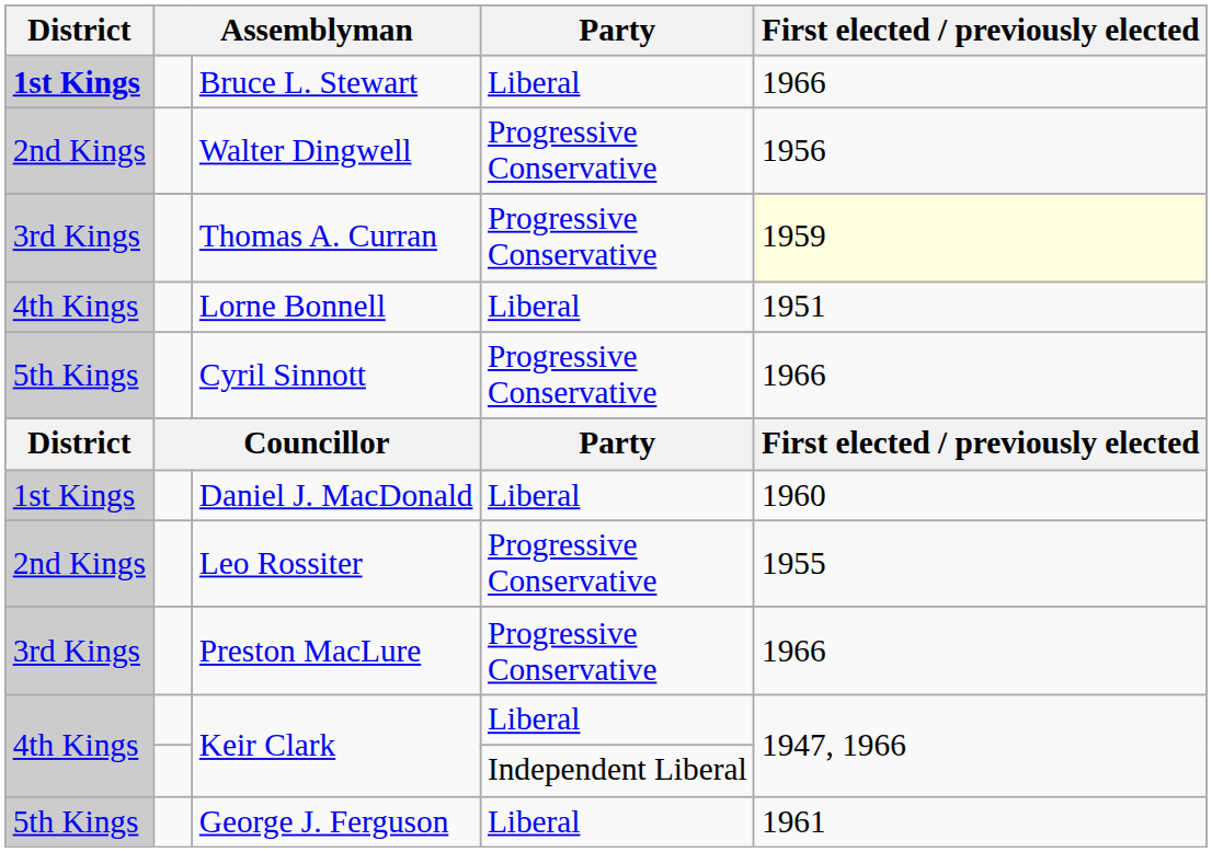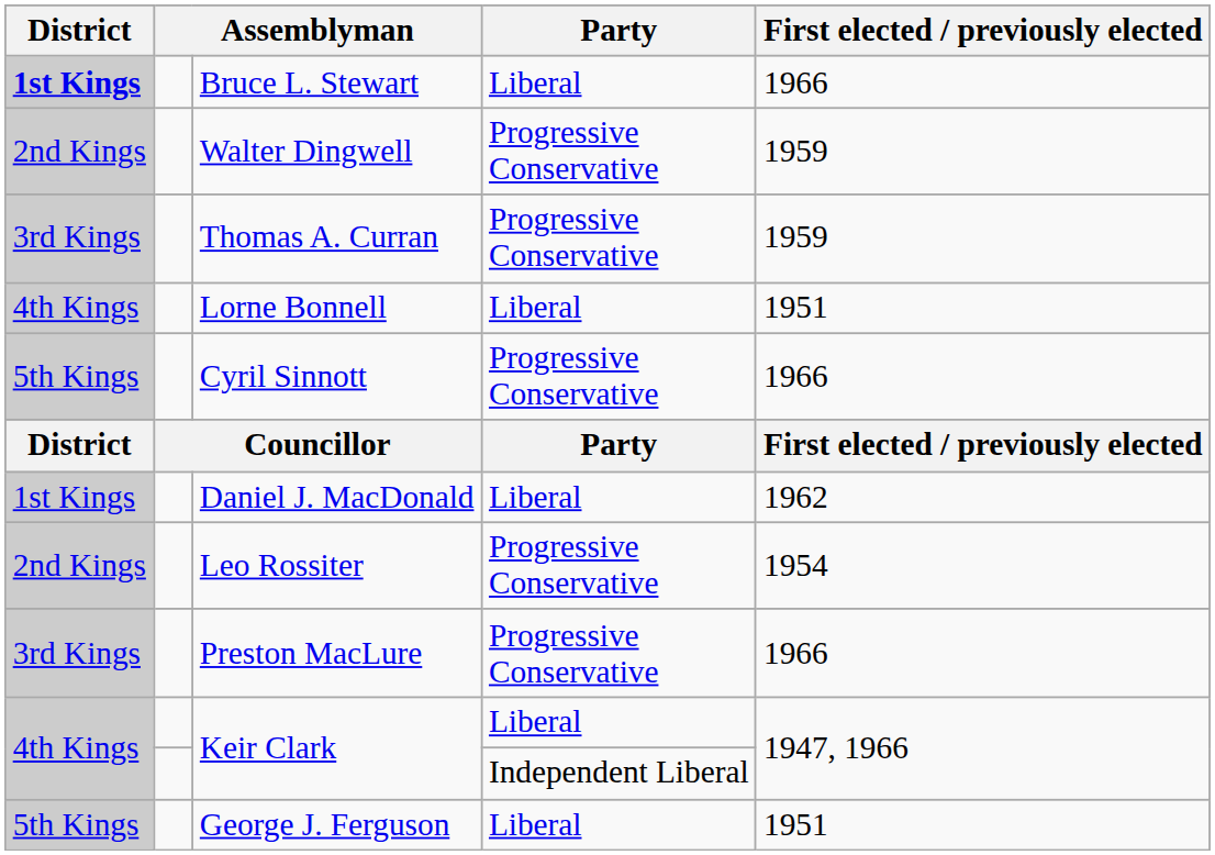 <table class="wikitable sortable">
 <tr>
 <th>District</th>
 <th colspan="2">Assemblyman</th>
 <th>Party</th>
 <th>First elected / previously elected</th>
 </tr>
 <tr>
 <td bgcolor="CCCCCC"><strong><a href='#'>1st Kings</a></strong></td>
 <td>   </td>
 <td><a href='#'>Bruce L. Stewart</a></td>
 <td><a href='#'>Liberal</a></td>
 <td>1966</td>
 </tr>
 <tr>
 <td bgcolor="CCCCCC"><a href='#'>2nd Kings</a></td>
 <td>   </td>
 <td><a href='#'>Walter Dingwell</a></td>
 <td><a href='#'>Progressive <br> Conservative</a></td>
-<td>1956</td>
+<td>1959</td>
 </tr>
 <tr>
 <td bgcolor="CCCCCC"><a href='#'>3rd Kings</a></td>
 <td>   </td>
 <td><a href='#'>Thomas A. Curran</a></td>
 <td><a href='#'>Progressive <br> Conservative</a></td>
-<td style="background: lightyellow;">1959</td>
+<td>1959</td>
 </tr>
 <tr>
 <td bgcolor="CCCCCC"><a href='#'>4th Kings</a></td>
 <td>   </td>
 <td><a href='#'>Lorne Bonnell</a></td>
 <td><a href='#'>Liberal</a></td>
 <td>1951</td>
 </tr>
 <tr>
 <td bgcolor="CCCCCC"><a href='#'>5th Kings</a></td>
 <td>   </td>
 <td><a href='#'>Cyril Sinnott</a></td>
 <td><a href='#'>Progressive <br> Conservative</a></td>
 <td>1966</td>
 </tr>
 <tr>
 <th>District</th>
 <th colspan="2">Councillor</th>
 <th>Party</th>
 <th>First elected / previously elected</th>
 </tr>
 <tr>
 <td bgcolor="CCCCCC"><a href='#'>1st Kings</a></td>
 <td>   </td>
 <td><a href='#'>Daniel J. MacDonald</a></td>
 <td><a href='#'>Liberal</a></td>
-<td>1960</td>
+<td>1962</td>
 </tr>
 <tr>
 <td bgcolor="CCCCCC"><a href='#'>2nd Kings</a></td>
 <td>   </td>
 <td><a href='#'>Leo Rossiter</a></td>
 <td><a href='#'>Progressive <br> Conservative</a></td>
-<td>1955</td>
+<td>1954</td>
 </tr>
 <tr>
 <td bgcolor="CCCCCC"><a href='#'>3rd Kings</a></td>
 <td>   </td>
 <td><a href='#'>Preston MacLure</a></td>
 <td><a href='#'>Progressive <br> Conservative</a></td>
 <td>1966</td>
 </tr>
 <tr>
 <td rowspan=2 bgcolor="CCCCCC"><a href='#'>4th Kings</a></td>
 <td>   </td>
 <td rowspan=2><a href='#'>Keir Clark</a></td>
 <td><a href='#'>Liberal</a></td>
 <td rowspan=2>1947, 1966</td>
 </tr>
 <tr>
 <td> </td>
 <td>Independent Liberal</td>
 </tr>
 <tr>
 <td bgcolor="CCCCCC"><a href='#'>5th Kings</a></td>
 <td>   </td>
 <td><a href='#'>George J. Ferguson</a></td>
 <td><a href='#'>Liberal</a></td>
-<td>1961</td>
+<td>1951</td>
 </tr>
 </table>
